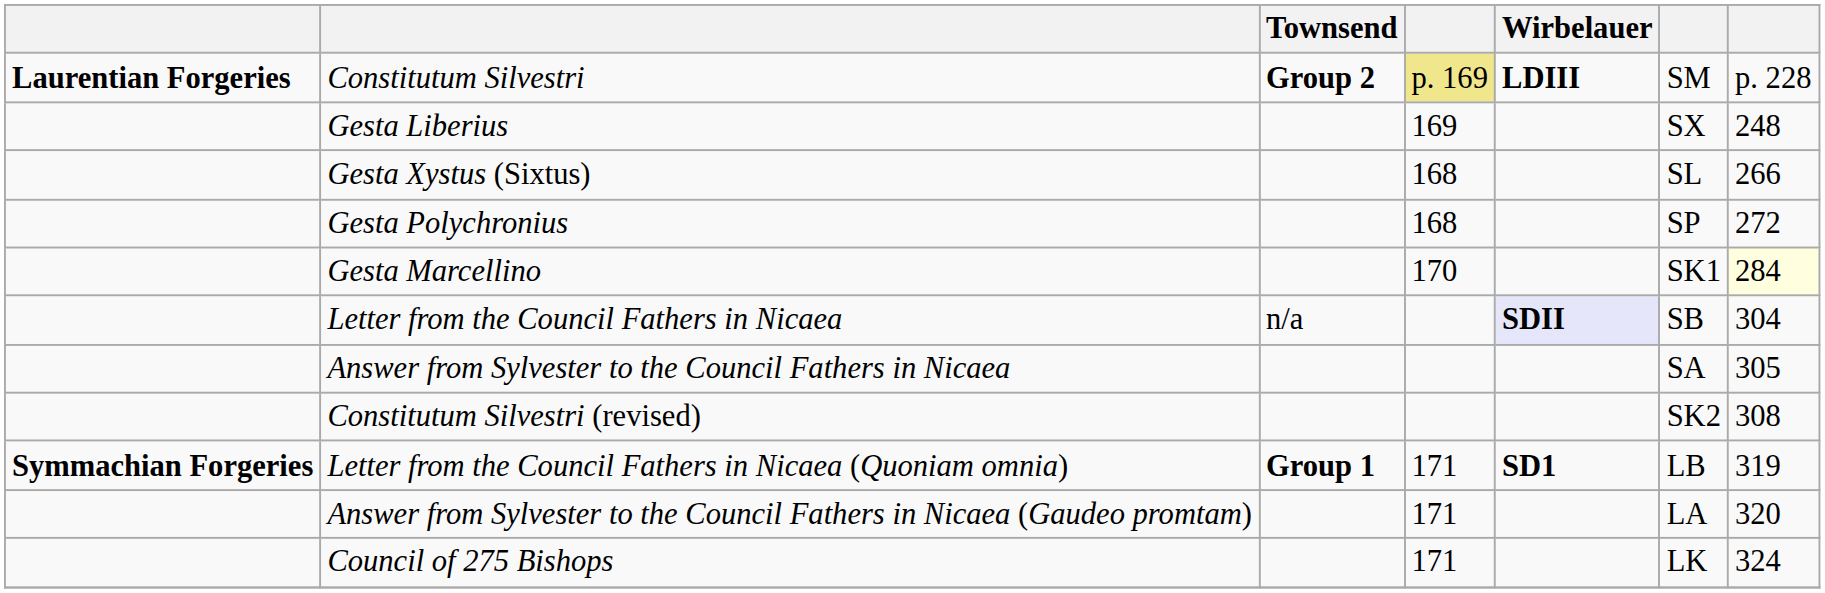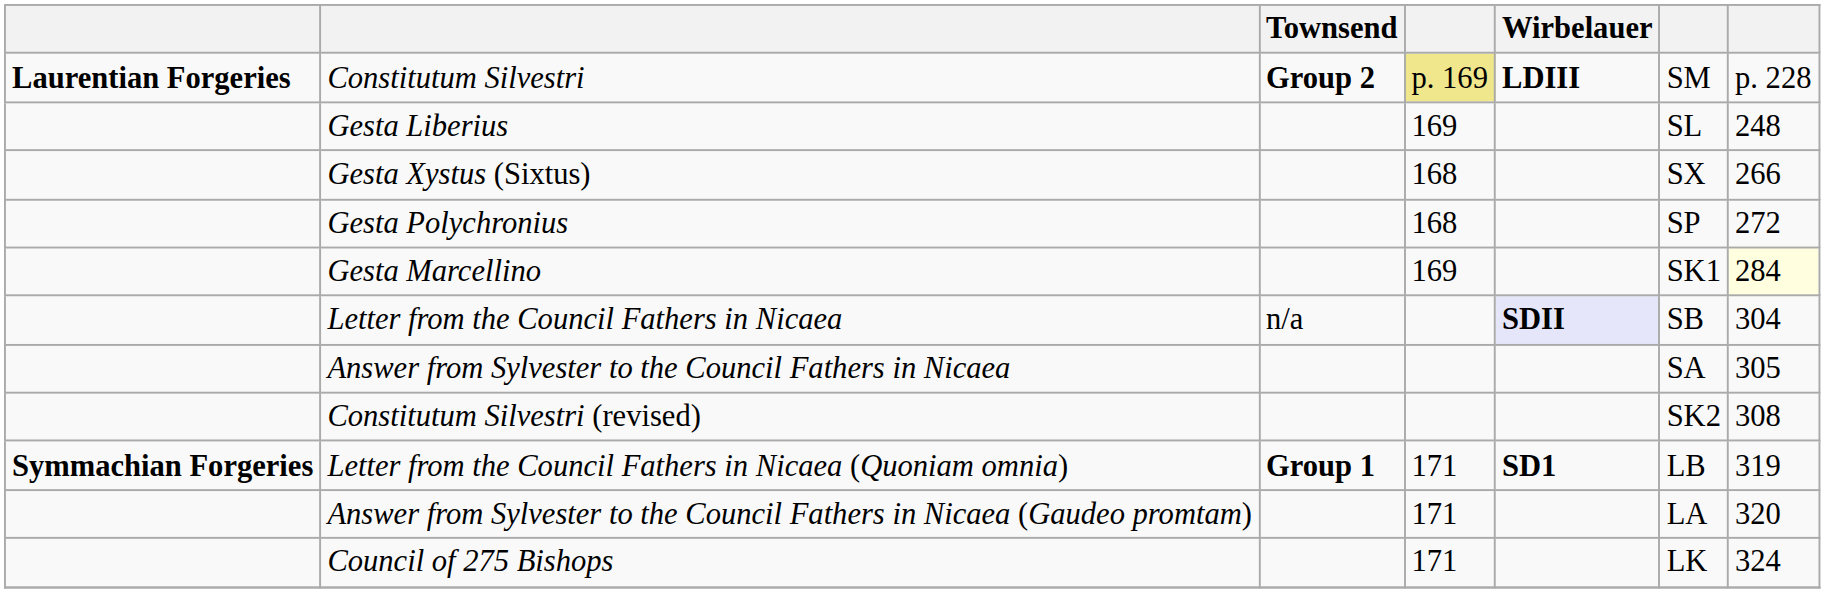 <table class="wikitable">
 <tr>
 <th></th>
 <th></th>
 <th><strong>Townsend</strong></th>
 <th></th>
 <th><strong>Wirbelauer</strong></th>
 <th></th>
 <th></th>
 </tr>
 <tr>
 <td><strong>Laurentian Forgeries</strong></td>
 <td><em>Constitutum Silvestri</em></td>
 <td><strong>Group 2</strong></td>
 <td style="background: khaki;">p. 169</td>
 <td><strong>LDIII</strong></td>
 <td>SM</td>
 <td>p. 228</td>
 </tr>
 <tr>
 <td></td>
 <td><em>Gesta Liberius</em></td>
 <td></td>
 <td>169</td>
 <td></td>
-<td>SX</td>
+<td>SL</td>
 <td>248</td>
 </tr>
 <tr>
 <td></td>
 <td><em>Gesta Xystus</em> (Sixtus)</td>
 <td></td>
 <td>168</td>
 <td></td>
-<td>SL</td>
+<td>SX</td>
 <td>266</td>
 </tr>
 <tr>
 <td></td>
 <td><em>Gesta Polychronius</em></td>
 <td></td>
 <td>168</td>
 <td></td>
 <td>SP</td>
 <td>272</td>
 </tr>
 <tr>
 <td></td>
 <td><em>Gesta Marcellino</em></td>
 <td></td>
-<td>170</td>
+<td>169</td>
 <td></td>
 <td>SK1</td>
 <td style="background: lightyellow;">284</td>
 </tr>
 <tr>
 <td></td>
 <td><em>Letter from the Council Fathers in Nicaea</em></td>
 <td>n/a</td>
 <td></td>
 <td style="background: lavender;"><strong>SDII</strong></td>
 <td>SB</td>
 <td>304</td>
 </tr>
 <tr>
 <td></td>
 <td><em>Answer from Sylvester to the Council Fathers in Nicaea</em></td>
 <td></td>
 <td></td>
 <td></td>
 <td>SA</td>
 <td>305</td>
 </tr>
 <tr>
 <td></td>
 <td><em>Constitutum Silvestri</em> (revised)</td>
 <td></td>
 <td></td>
 <td></td>
 <td>SK2</td>
 <td>308</td>
 </tr>
 <tr>
 <td><strong>Symmachian Forgeries</strong></td>
 <td><em>Letter from the Council Fathers in Nicaea</em> (<em>Quoniam omnia</em>)</td>
 <td><strong>Group 1</strong></td>
 <td>171</td>
 <td><strong>SD1</strong></td>
 <td>LB</td>
 <td>319</td>
 </tr>
 <tr>
 <td></td>
 <td><em>Answer from Sylvester to the Council Fathers in Nicaea</em> (<em>Gaudeo promtam</em>)</td>
 <td></td>
 <td>171</td>
 <td></td>
 <td>LA</td>
 <td>320</td>
 </tr>
 <tr>
 <td></td>
 <td><em>Council of 275 Bishops</em></td>
 <td></td>
 <td>171</td>
 <td></td>
 <td>LK</td>
 <td>324</td>
 </tr>
 <tr>
 </tr>
 </table>
